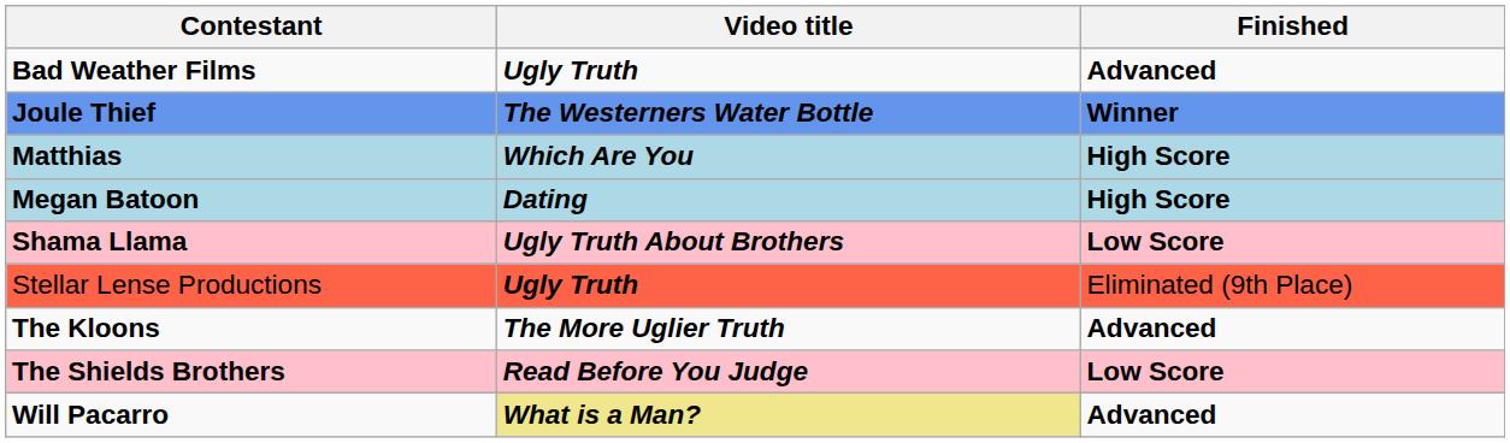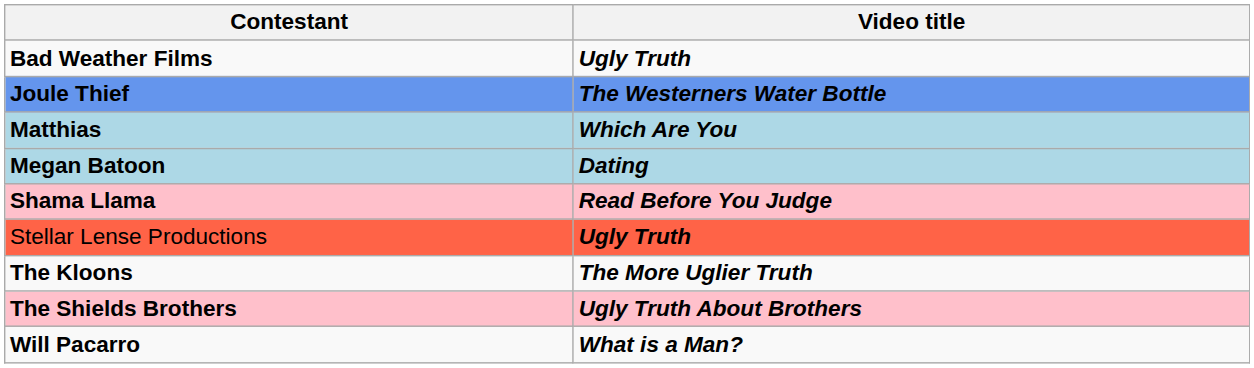 <table class="wikitable" width="100%">
 <tr>
 <th>Contestant</th>
 <th>Video title</th>
-<th>Finished</th>
 </tr>
 <tr>
 <td><strong>Bad Weather Films</strong></td>
 <td><strong><em>Ugly Truth</em></strong></td>
-<td><strong>Advanced</strong></td>
 </tr>
 <tr>
 <td style="background:cornflowerblue; color:black;"><strong>Joule Thief</strong></td>
 <td style="background:cornflowerblue; color:black;"><strong><em>The Westerners Water Bottle</em></strong></td>
-<td style="background:cornflowerblue; color:black;"><strong>Winner</strong></td>
 </tr>
 <tr>
 <td style="background:lightblue; color:black;"><strong>Matthias</strong></td>
 <td style="background:lightblue; color:black;"><strong><em>Which Are You</em></strong></td>
-<td style="background:lightblue; color:black;"><strong>High Score</strong></td>
 </tr>
 <tr>
 <td style="background:lightblue; color:black;"><strong>Megan Batoon</strong></td>
 <td style="background:lightblue; color:black;"><strong><em>Dating</em></strong></td>
-<td style="background:lightblue; color:black;"><strong>High Score</strong></td>
 </tr>
 <tr>
 <td style="background:pink; color:black;"><strong>Shama Llama</strong></td>
-<td style="background:pink; color:black;"><strong><em>Ugly Truth About Brothers</em></strong></td>
-<td style="background:pink; color:black;"><strong>Low Score</strong></td>
+<td style="background:pink; color:black;"><strong><em>Read Before You Judge</em></strong></td>
 </tr>
 <tr>
 <td style="background:tomato; color:black;">Stellar Lense Productions</td>
 <td style="background:tomato; color:black;"><strong><em>Ugly Truth</em></strong></td>
-<td style="background:tomato; color:black;">Eliminated (9th Place)</td>
 </tr>
 <tr>
 <td><strong>The Kloons</strong></td>
 <td><strong><em>The More Uglier Truth</em></strong></td>
-<td><strong>Advanced</strong></td>
 </tr>
 <tr>
 <td style="background:pink; color:black;"><strong>The Shields Brothers</strong></td>
-<td style="background:pink; color:black;"><strong><em>Read Before You Judge</em></strong></td>
-<td style="background:pink; color:black;"><strong>Low Score</strong></td>
+<td style="background:pink; color:black;"><strong><em>Ugly Truth About Brothers</em></strong></td>
 </tr>
 <tr>
 <td><strong>Will Pacarro</strong></td>
-<td style="background: khaki;"><strong><em>What is a Man?</em></strong></td>
-<td><strong>Advanced</strong></td>
+<td><strong><em>What is a Man?</em></strong></td>
 </tr>
 </table>
